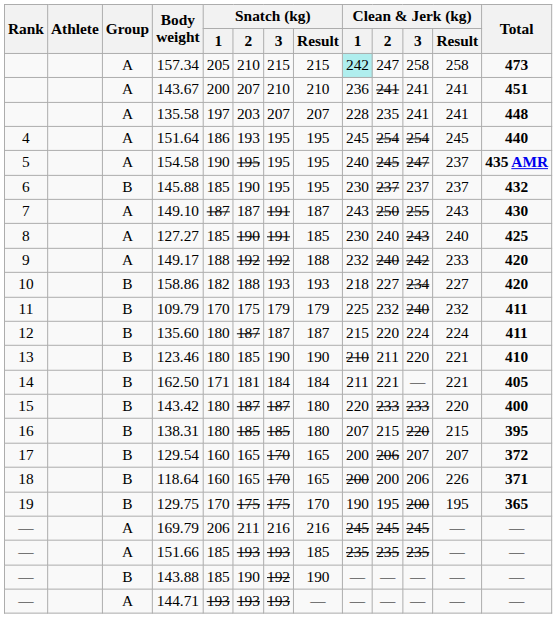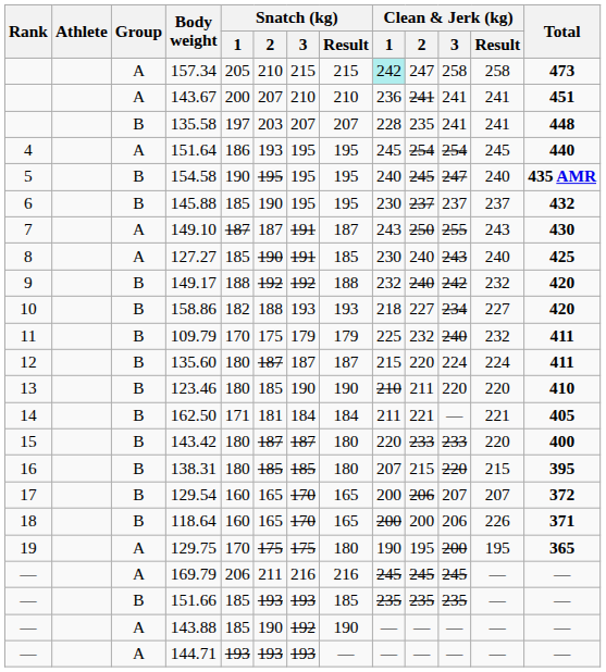 <table class="wikitable" style="text-align:center;">
 <tr>
 <th rowspan=2>Rank</th>
 <th rowspan=2>Athlete</th>
 <th rowspan=2>Group</th>
 <th rowspan=2>Body<br>weight</th>
 <th colspan=4>Snatch (kg)</th>
 <th colspan=4>Clean & Jerk (kg)</th>
 <th rowspan=2>Total</th>
 </tr>
 <tr>
 <th>1</th>
 <th>2</th>
 <th>3</th>
 <th>Result</th>
 <th>1</th>
 <th>2</th>
 <th>3</th>
 <th>Result</th>
 </tr>
 <tr>
 <td></td>
 <td align="left"></td>
 <td>A</td>
 <td>157.34</td>
 <td>205</td>
 <td>210</td>
 <td>215</td>
 <td>215</td>
 <td style="background: paleturquoise;">242</td>
 <td>247</td>
 <td>258</td>
 <td>258</td>
 <td><strong>473</strong>  </td>
 </tr>
 <tr>
 <td></td>
 <td align=left></td>
 <td>A</td>
 <td>143.67</td>
 <td>200</td>
 <td>207</td>
 <td>210</td>
 <td>210</td>
 <td>236</td>
 <td><s>241</s></td>
 <td>241</td>
 <td>241</td>
 <td><strong>451</strong></td>
 </tr>
 <tr>
 <td></td>
 <td align="left"></td>
-<td>A</td>
+<td>B</td>
 <td>135.58</td>
 <td>197</td>
 <td>203</td>
 <td>207</td>
 <td>207</td>
 <td>228</td>
 <td>235</td>
 <td>241</td>
 <td>241</td>
 <td><strong>448</strong></td>
 </tr>
 <tr>
 <td>4</td>
 <td align=left></td>
 <td>A</td>
 <td>151.64</td>
 <td>186</td>
 <td>193</td>
 <td>195</td>
 <td>195</td>
 <td>245</td>
 <td><s>254</s></td>
 <td><s>254</s></td>
 <td>245</td>
 <td><strong>440</strong></td>
 </tr>
 <tr>
 <td>5</td>
 <td align=left></td>
-<td>A</td>
+<td>B</td>
 <td>154.58</td>
 <td>190</td>
 <td><s>195</s></td>
 <td>195</td>
 <td>195</td>
 <td>240</td>
 <td><s>245</s></td>
 <td><s>247</s></td>
-<td>237</td>
+<td>240</td>
 <td><strong>435 <a href='#'>AMR</a></strong></td>
 </tr>
 <tr>
 <td>6</td>
 <td align="left"></td>
 <td>B</td>
 <td>145.88</td>
 <td>185</td>
 <td>190</td>
 <td>195</td>
 <td>195</td>
 <td>230</td>
 <td><s>237</s></td>
 <td>237</td>
 <td>237</td>
 <td><strong>432</strong></td>
 </tr>
 <tr>
 <td>7</td>
 <td align="left"></td>
 <td>A</td>
 <td>149.10</td>
 <td><s>187</s></td>
 <td>187</td>
 <td><s>191</s></td>
 <td>187</td>
 <td>243</td>
 <td><s>250</s></td>
 <td><s>255</s></td>
 <td>243</td>
 <td><strong>430</strong></td>
 </tr>
 <tr>
 <td>8</td>
 <td align=left></td>
 <td>A</td>
 <td>127.27</td>
 <td>185</td>
 <td><s>190</s></td>
 <td><s>191</s></td>
 <td>185</td>
 <td>230</td>
 <td>240</td>
 <td><s>243</s></td>
 <td>240</td>
 <td><strong>425</strong></td>
 </tr>
 <tr>
 <td>9</td>
 <td align=left></td>
-<td>A</td>
+<td>B</td>
 <td>149.17</td>
 <td>188</td>
 <td><s>192</s></td>
 <td><s>192</s></td>
 <td>188</td>
 <td>232</td>
 <td><s>240</s></td>
 <td><s>242</s></td>
-<td>233</td>
+<td>232</td>
 <td><strong>420</strong></td>
 </tr>
 <tr>
 <td>10</td>
 <td align="left"></td>
 <td>B</td>
 <td>158.86</td>
 <td>182</td>
 <td>188</td>
 <td>193</td>
 <td>193</td>
 <td>218</td>
 <td>227</td>
 <td><s>234</s></td>
 <td>227</td>
 <td><strong>420</strong></td>
 </tr>
 <tr>
 <td>11</td>
 <td align="left"></td>
 <td>B</td>
 <td>109.79</td>
 <td>170</td>
 <td>175</td>
 <td>179</td>
 <td>179</td>
 <td>225</td>
 <td>232</td>
 <td><s>240</s></td>
 <td>232</td>
 <td><strong>411</strong></td>
 </tr>
 <tr>
 <td>12</td>
 <td align="left"></td>
 <td>B</td>
 <td>135.60</td>
 <td>180</td>
 <td><s>187</s></td>
 <td>187</td>
 <td>187</td>
 <td>215</td>
 <td>220</td>
 <td>224</td>
 <td>224</td>
 <td><strong>411</strong></td>
 </tr>
 <tr>
 <td>13</td>
 <td align="left"></td>
 <td>B</td>
 <td>123.46</td>
 <td>180</td>
 <td>185</td>
 <td>190</td>
 <td>190</td>
 <td><s>210</s></td>
 <td>211</td>
 <td>220</td>
-<td>221</td>
+<td>220</td>
 <td><strong>410</strong></td>
 </tr>
 <tr>
 <td>14</td>
 <td align="left"></td>
 <td>B</td>
 <td>162.50</td>
 <td>171</td>
 <td>181</td>
 <td>184</td>
 <td>184</td>
 <td>211</td>
 <td>221</td>
 <td>—</td>
 <td>221</td>
 <td><strong>405</strong></td>
 </tr>
 <tr>
 <td>15</td>
 <td align="left"></td>
 <td>B</td>
 <td>143.42</td>
 <td>180</td>
 <td><s>187</s></td>
 <td><s>187</s></td>
 <td>180</td>
 <td>220</td>
 <td><s>233</s></td>
 <td><s>233</s></td>
 <td>220</td>
 <td><strong>400</strong></td>
 </tr>
 <tr>
 <td>16</td>
 <td align="left"></td>
 <td>B</td>
 <td>138.31</td>
 <td>180</td>
 <td><s>185</s></td>
 <td><s>185</s></td>
 <td>180</td>
 <td>207</td>
 <td>215</td>
 <td><s>220</s></td>
 <td>215</td>
 <td><strong>395</strong></td>
 </tr>
 <tr>
 <td>17</td>
 <td align="left"></td>
 <td>B</td>
 <td>129.54</td>
 <td>160</td>
 <td>165</td>
 <td><s>170</s></td>
 <td>165</td>
 <td>200</td>
 <td><s>206</s></td>
 <td>207</td>
 <td>207</td>
 <td><strong>372</strong></td>
 </tr>
 <tr>
 <td>18</td>
 <td align="left"></td>
 <td>B</td>
 <td>118.64</td>
 <td>160</td>
 <td>165</td>
 <td><s>170</s></td>
 <td>165</td>
 <td><s>200</s></td>
 <td>200</td>
 <td>206</td>
 <td>226</td>
 <td><strong>371</strong></td>
 </tr>
 <tr>
 <td>19</td>
 <td align="left"></td>
-<td>B</td>
+<td>A</td>
 <td>129.75</td>
 <td>170</td>
 <td><s>175</s></td>
 <td><s>175</s></td>
-<td>170</td>
+<td>180</td>
 <td>190</td>
 <td>195</td>
 <td><s>200</s></td>
 <td>195</td>
 <td><strong>365</strong></td>
 </tr>
 <tr>
 <td>—</td>
 <td align=left></td>
 <td>A</td>
 <td>169.79</td>
 <td>206</td>
 <td>211</td>
 <td>216</td>
 <td>216 </td>
 <td><s>245</s></td>
 <td><s>245</s></td>
 <td><s>245</s></td>
 <td>—</td>
 <td>—</td>
 </tr>
 <tr>
 <td>—</td>
 <td align="left"></td>
-<td>A</td>
+<td>B</td>
 <td>151.66</td>
 <td>185</td>
 <td><s>193</s></td>
 <td><s>193</s></td>
 <td>185</td>
 <td><s>235</s></td>
 <td><s>235</s></td>
 <td><s>235</s></td>
 <td>—</td>
 <td>—</td>
 </tr>
 <tr>
 <td>—</td>
 <td align="left"></td>
-<td>B</td>
+<td>A</td>
 <td>143.88</td>
 <td>185</td>
 <td>190</td>
 <td><s>192</s></td>
 <td>190</td>
 <td>—</td>
 <td>—</td>
 <td>—</td>
 <td>—</td>
 <td>—</td>
 </tr>
 <tr>
 <td>—</td>
 <td align=left></td>
 <td>A</td>
 <td>144.71</td>
 <td><s>193</s></td>
 <td><s>193</s></td>
 <td><s>193</s></td>
 <td>—</td>
 <td>—</td>
 <td>—</td>
 <td>—</td>
 <td>—</td>
 <td>—</td>
 </tr>
 </table>
